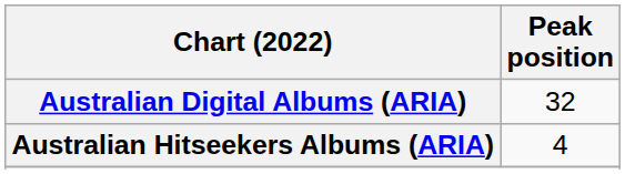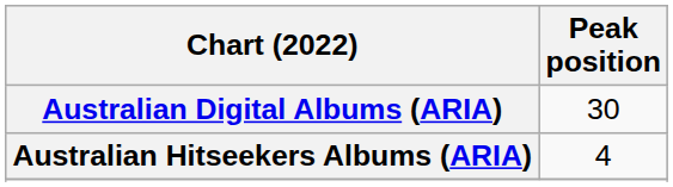 <table class="wikitable sortable plainrowheaders" style="text-align:center">
 <tr>
 <th scope="col">Chart (2022)</th>
 <th scope="col">Peak<br>position</th>
 </tr>
 <tr>
 <th scope="row"><a href='#'>Australian Digital Albums</a> (<a href='#'>ARIA</a>)</th>
-<td>32</td>
+<td>30</td>
 </tr>
 <tr>
 <th scope="row">Australian Hitseekers Albums (<a href='#'>ARIA</a>)</th>
 <td>4</td>
 </tr>
 <tr>
 </tr>
 <tr>
 </tr>
 <tr>
 </tr>
 <tr>
 </tr>
 <tr>
 </tr>
 <tr>
 </tr>
 <tr>
 </tr>
 </table>
